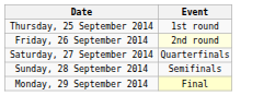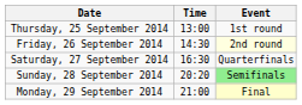 <table class = "wikitable" style="text-align:center;">
 <tr>
 <th width=220>Date</th>
+<th width=50>Time</th>
 <th width=100>Event</th>
 </tr>
 <tr>
 <td>Thursday, 25 September 2014</td>
+<td>13:00</td>
 <td>1st round</td>
 </tr>
 <tr>
 <td>Friday, 26 September 2014</td>
+<td>14:30</td>
 <td style="background: lightyellow;">2nd round</td>
 </tr>
 <tr>
 <td>Saturday, 27 September 2014</td>
+<td>16:30</td>
 <td>Quarterfinals</td>
 </tr>
 <tr>
 <td>Sunday, 28 September 2014</td>
-<td>Semifinals</td>
+<td>20:20</td>
+<td style="background: lightgreen;">Semifinals</td>
 </tr>
 <tr>
 <td>Monday, 29 September 2014</td>
+<td>21:00</td>
 <td bgcolor=ffffcc>Final</td>
 </tr>
 </table>
